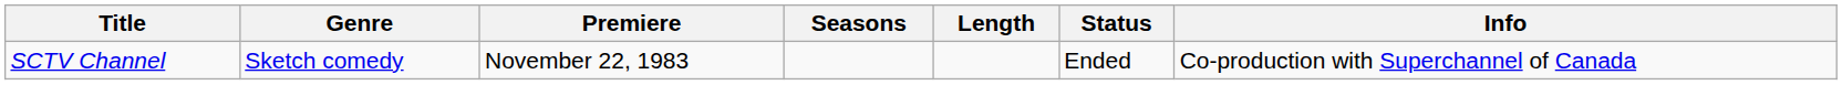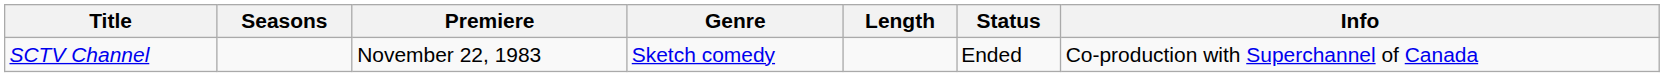 <table class="wikitable sortable" style="width:100%;">
 <tr>
 <th>Title</th>
+<th>Seasons</th>
+<th>Premiere</th>
 <th>Genre</th>
-<th>Premiere</th>
-<th>Seasons</th>
 <th>Length</th>
 <th>Status</th>
 <th>Info</th>
 </tr>
 <tr>
 <td><em><a href='#'>SCTV Channel</a></em></td>
+<td></td>
+<td>November 22, 1983</td>
 <td><a href='#'>Sketch comedy</a></td>
-<td>November 22, 1983</td>
-<td></td>
 <td></td>
 <td>Ended</td>
 <td>Co-production with <a href='#'>Superchannel</a> of <a href='#'>Canada</a></td>
 </tr>
 </table>
